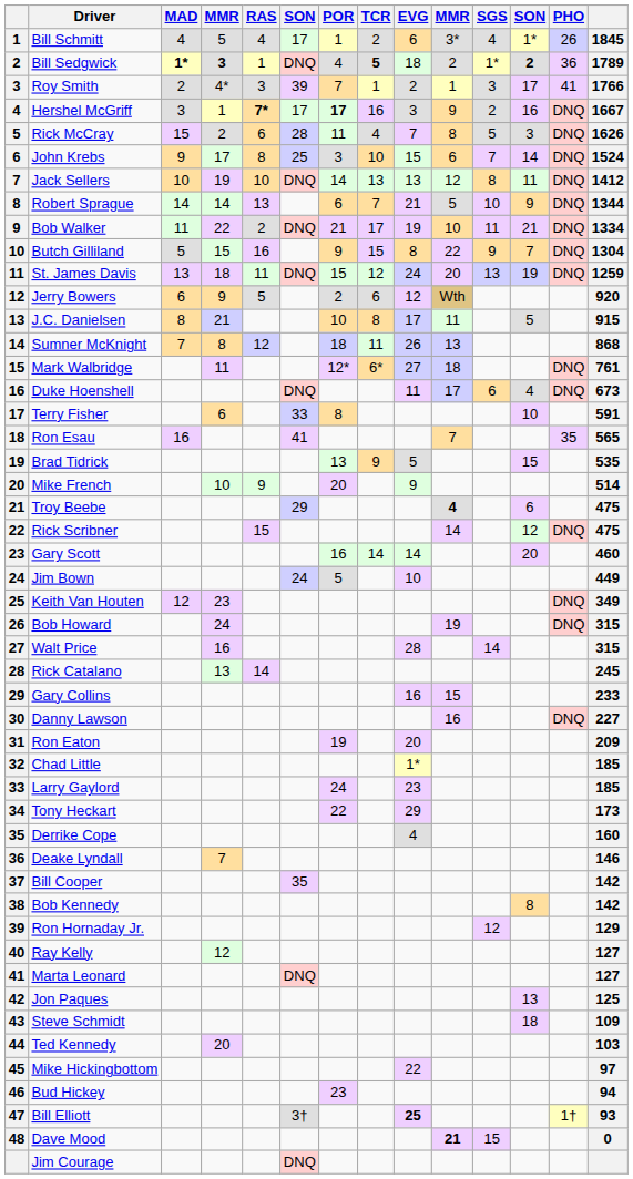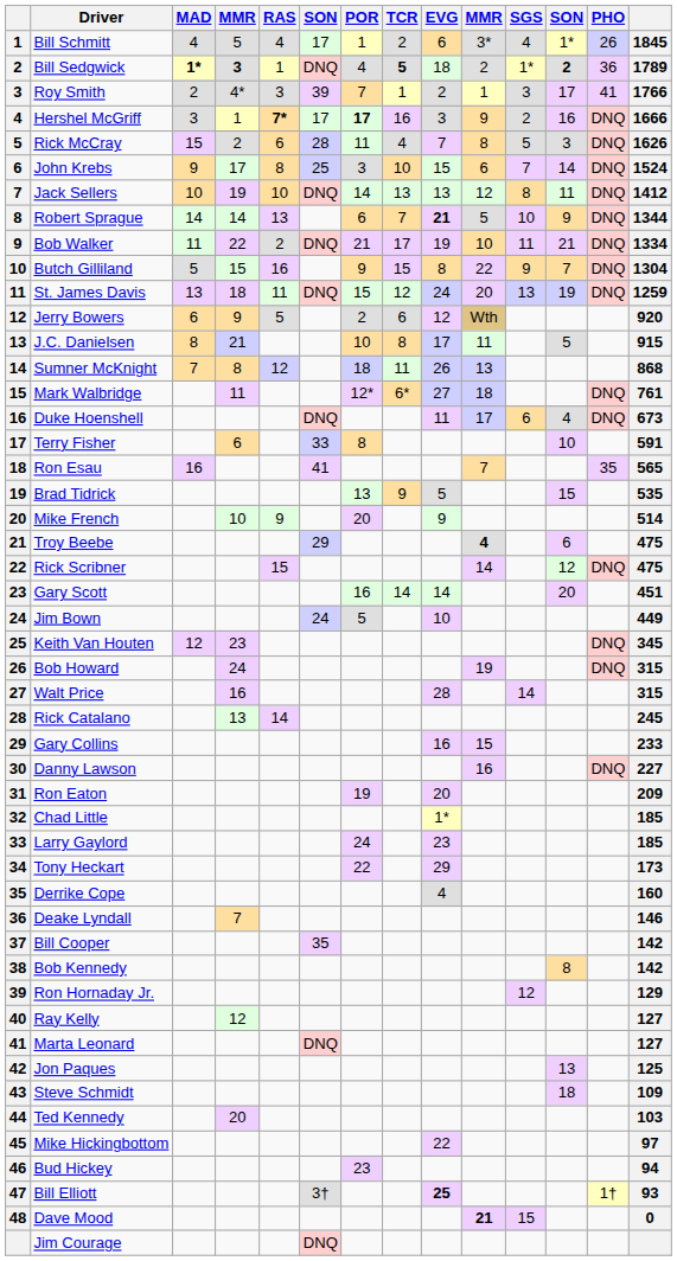 <table class="wikitable" style="font-size:77%; text-align:center">
 <tr valign="top">
 <th></th>
 <th>Driver</th>
 <th><a href='#'>MAD</a></th>
 <th><a href='#'>MMR</a></th>
 <th><a href='#'>RAS</a></th>
 <th><a href='#'>SON</a></th>
 <th><a href='#'>POR</a></th>
 <th><a href='#'>TCR</a></th>
 <th><a href='#'>EVG</a></th>
 <th><a href='#'>MMR</a></th>
 <th><a href='#'>SGS</a></th>
 <th><a href='#'>SON</a></th>
 <th><a href='#'>PHO</a></th>
 <th valign="middle"></th>
 </tr>
 <tr>
 <th>1</th>
 <td align="left"><a href='#'>Bill Schmitt</a></td>
 <td style="background-color:#DFDFDF";>4</td>
 <td style="background-color:#DFDFDF";>5</td>
 <td style="background-color:#DFDFDF";>4</td>
 <td style="background-color:#DFFFDF";>17</td>
 <td style="background-color:#FFFFBF";>1</td>
 <td style="background-color:#DFDFDF";>2</td>
 <td style="background-color:#FFDF9F";>6</td>
 <td style="background-color:#DFDFDF";>3*</td>
 <td style="background-color:#DFDFDF";>4</td>
 <td style="background-color:#FFFFBF";>1*</td>
 <td style="background-color:#CFCFFF";>26</td>
 <th>1845</th>
 </tr>
 <tr>
 <th>2</th>
 <td align="left"><a href='#'>Bill Sedgwick</a></td>
 <td style="background-color:#FFFFBF";><strong>1*</strong></td>
 <td style="background-color:#DFDFDF";><strong>3</strong></td>
 <td style="background-color:#FFFFBF";>1</td>
 <td style="background-color:#FFCFCF";>DNQ</td>
 <td style="background-color:#DFDFDF";>4</td>
 <td style="background-color:#DFDFDF";><strong>5</strong></td>
 <td style="background-color:#DFFFDF";>18</td>
 <td style="background-color:#DFDFDF";>2</td>
 <td style="background-color:#FFFFBF";>1*</td>
 <td style="background-color:#DFDFDF";><strong>2</strong></td>
 <td style="background-color:#EFCFFF";>36</td>
 <th>1789</th>
 </tr>
 <tr>
 <th>3</th>
 <td align="left"><a href='#'>Roy Smith</a></td>
 <td style="background-color:#DFDFDF";>2</td>
 <td style="background-color:#DFDFDF";>4*</td>
 <td style="background-color:#DFDFDF";>3</td>
 <td style="background-color:#EFCFFF";>39</td>
 <td style="background-color:#FFDF9F";>7</td>
 <td style="background-color:#FFFFBF";>1</td>
 <td style="background-color:#DFDFDF";>2</td>
 <td style="background-color:#FFFFBF";>1</td>
 <td style="background-color:#DFDFDF";>3</td>
 <td style="background-color:#EFCFFF";>17</td>
 <td style="background-color:#EFCFFF";>41</td>
 <th>1766</th>
 </tr>
 <tr>
 <th>4</th>
 <td align="left"><a href='#'>Hershel McGriff</a></td>
 <td style="background-color:#DFDFDF";>3</td>
 <td style="background-color:#FFFFBF";>1</td>
 <td style="background-color:#FFDF9F";><strong>7*</strong></td>
 <td style="background-color:#DFFFDF";>17</td>
 <td style="background-color:#DFFFDF";><strong>17</strong></td>
 <td style="background-color:#EFCFFF";>16</td>
 <td style="background-color:#DFDFDF";>3</td>
 <td style="background-color:#FFDF9F";>9</td>
 <td style="background-color:#DFDFDF";>2</td>
 <td style="background-color:#EFCFFF";>16</td>
 <td style="background-color:#FFCFCF";>DNQ</td>
-<th>1667</th>
+<th>1666</th>
 </tr>
 <tr>
 <th>5</th>
 <td align="left"><a href='#'>Rick McCray</a></td>
 <td style="background-color:#EFCFFF";>15</td>
 <td style="background-color:#DFDFDF";>2</td>
 <td style="background-color:#FFDF9F";>6</td>
 <td style="background-color:#CFCFFF";>28</td>
 <td style="background-color:#DFFFDF";>11</td>
 <td style="background-color:#DFDFDF";>4</td>
 <td style="background-color:#EFCFFF";>7</td>
 <td style="background-color:#FFDF9F";>8</td>
 <td style="background-color:#DFDFDF";>5</td>
 <td style="background-color:#DFDFDF";>3</td>
 <td style="background-color:#FFCFCF";>DNQ</td>
 <th>1626</th>
 </tr>
 <tr>
 <th>6</th>
 <td align="left"><a href='#'>John Krebs</a></td>
 <td style="background-color:#FFDF9F";>9</td>
 <td style="background-color:#DFFFDF";>17</td>
 <td style="background-color:#FFDF9F";>8</td>
 <td style="background-color:#CFCFFF";>25</td>
 <td style="background-color:#DFDFDF";>3</td>
 <td style="background-color:#FFDF9F";>10</td>
 <td style="background-color:#DFFFDF";>15</td>
 <td style="background-color:#FFDF9F";>6</td>
 <td style="background-color:#EFCFFF";>7</td>
 <td style="background-color:#EFCFFF";>14</td>
 <td style="background-color:#FFCFCF";>DNQ</td>
 <th>1524</th>
 </tr>
 <tr>
 <th>7</th>
 <td align="left"><a href='#'>Jack Sellers</a></td>
 <td style="background-color:#FFDF9F";>10</td>
 <td style="background-color:#EFCFFF";>19</td>
 <td style="background-color:#FFDF9F";>10</td>
 <td style="background-color:#FFCFCF";>DNQ</td>
 <td style="background-color:#DFFFDF";>14</td>
 <td style="background-color:#DFFFDF";>13</td>
 <td style="background-color:#DFFFDF";>13</td>
 <td style="background-color:#DFFFDF";>12</td>
 <td style="background-color:#FFDF9F";>8</td>
 <td style="background-color:#DFFFDF";>11</td>
 <td style="background-color:#FFCFCF";>DNQ</td>
 <th>1412</th>
 </tr>
 <tr>
 <th>8</th>
 <td align="left"><a href='#'>Robert Sprague</a></td>
 <td style="background-color:#DFFFDF";>14</td>
 <td style="background-color:#DFFFDF";>14</td>
 <td style="background-color:#EFCFFF";>13</td>
 <td></td>
 <td style="background-color:#FFDF9F";>6</td>
 <td style="background-color:#FFDF9F";>7</td>
-<td style="background-color:#EFCFFF";>21</td>
+<td style="background-color:#EFCFFF";><strong>21</strong></td>
 <td style="background-color:#DFDFDF";>5</td>
 <td style="background-color:#EFCFFF";>10</td>
 <td style="background-color:#FFDF9F";>9</td>
 <td style="background-color:#FFCFCF";>DNQ</td>
 <th>1344</th>
 </tr>
 <tr>
 <th>9</th>
 <td align="left"><a href='#'>Bob Walker</a></td>
 <td style="background-color:#DFFFDF";>11</td>
 <td style="background-color:#EFCFFF";>22</td>
 <td style="background-color:#DFDFDF";>2</td>
 <td style="background-color:#FFCFCF";>DNQ</td>
 <td style="background-color:#EFCFFF";>21</td>
 <td style="background-color:#EFCFFF";>17</td>
 <td style="background-color:#EFCFFF";>19</td>
 <td style="background-color:#FFDF9F";>10</td>
 <td style="background-color:#EFCFFF";>11</td>
 <td style="background-color:#EFCFFF";>21</td>
 <td style="background-color:#FFCFCF";>DNQ</td>
 <th>1334</th>
 </tr>
 <tr>
 <th>10</th>
 <td align="left"><a href='#'>Butch Gilliland</a></td>
 <td style="background-color:#DFDFDF";>5</td>
 <td style="background-color:#DFFFDF";>15</td>
 <td style="background-color:#EFCFFF";>16</td>
 <td></td>
 <td style="background-color:#FFDF9F";>9</td>
 <td style="background-color:#EFCFFF";>15</td>
 <td style="background-color:#FFDF9F";>8</td>
 <td style="background-color:#EFCFFF";>22</td>
 <td style="background-color:#FFDF9F";>9</td>
 <td style="background-color:#FFDF9F";>7</td>
 <td style="background-color:#FFCFCF";>DNQ</td>
 <th>1304</th>
 </tr>
 <tr>
 <th>11</th>
 <td align="left"><a href='#'>St. James Davis</a></td>
 <td style="background-color:#EFCFFF";>13</td>
 <td style="background-color:#EFCFFF";>18</td>
 <td style="background-color:#DFFFDF";>11</td>
 <td style="background-color:#FFCFCF";>DNQ</td>
 <td style="background-color:#DFFFDF";>15</td>
 <td style="background-color:#DFFFDF";>12</td>
 <td style="background-color:#CFCFFF";>24</td>
 <td style="background-color:#EFCFFF";>20</td>
 <td style="background-color:#CFCFFF";>13</td>
 <td style="background-color:#CFCFFF";>19</td>
 <td style="background-color:#FFCFCF";>DNQ</td>
 <th>1259</th>
 </tr>
 <tr>
 <th>12</th>
 <td align="left"><a href='#'>Jerry Bowers</a></td>
 <td style="background-color:#FFDF9F";>6</td>
 <td style="background-color:#FFDF9F";>9</td>
 <td style="background-color:#DFDFDF";>5</td>
 <td></td>
 <td style="background-color:#DFDFDF";>2</td>
 <td style="background-color:#DFDFDF";>6</td>
 <td style="background-color:#EFCFFF";>12</td>
 <td style="background-color:#DFC484";>Wth</td>
 <td></td>
 <td></td>
 <td></td>
 <th>920</th>
 </tr>
 <tr>
 <th>13</th>
 <td align="left"><a href='#'>J.C. Danielsen</a></td>
 <td style="background-color:#FFDF9F";>8</td>
 <td style="background-color:#CFCFFF";>21</td>
 <td></td>
 <td></td>
 <td style="background-color:#FFDF9F";>10</td>
 <td style="background-color:#FFDF9F";>8</td>
 <td style="background-color:#CFCFFF";>17</td>
 <td style="background-color:#DFFFDF";>11</td>
 <td></td>
 <td style="background-color:#DFDFDF";>5</td>
 <td></td>
 <th>915</th>
 </tr>
 <tr>
 <th>14</th>
 <td align="left"><a href='#'>Sumner McKnight</a></td>
 <td style="background-color:#FFDF9F";>7</td>
 <td style="background-color:#FFDF9F";>8</td>
 <td style="background-color:#CFCFFF";>12</td>
 <td></td>
 <td style="background-color:#CFCFFF";>18</td>
 <td style="background-color:#DFFFDF";>11</td>
 <td style="background-color:#CFCFFF";>26</td>
 <td style="background-color:#CFCFFF";>13</td>
 <td></td>
 <td></td>
 <td></td>
 <th>868</th>
 </tr>
 <tr>
 <th>15</th>
 <td align="left"><a href='#'>Mark Walbridge</a></td>
 <td></td>
 <td style="background-color:#EFCFFF";>11</td>
 <td></td>
 <td></td>
 <td style="background-color:#EFCFFF";>12*</td>
 <td style="background-color:#FFDF9F";>6*</td>
 <td style="background-color:#CFCFFF";>27</td>
 <td style="background-color:#CFCFFF";>18</td>
 <td></td>
 <td></td>
 <td style="background-color:#FFCFCF";>DNQ</td>
 <th>761</th>
 </tr>
 <tr>
 <th>16</th>
 <td align="left"><a href='#'>Duke Hoenshell</a></td>
 <td></td>
 <td></td>
 <td></td>
 <td style="background-color:#FFCFCF";>DNQ</td>
 <td></td>
 <td></td>
 <td style="background-color:#EFCFFF";>11</td>
 <td style="background-color:#CFCFFF";>17</td>
 <td style="background-color:#FFDF9F";>6</td>
 <td style="background-color:#DFDFDF";>4</td>
 <td style="background-color:#FFCFCF";>DNQ</td>
 <th>673</th>
 </tr>
 <tr>
 <th>17</th>
 <td align="left"><a href='#'>Terry Fisher</a></td>
 <td></td>
 <td style="background-color:#FFDF9F";>6</td>
 <td></td>
 <td style="background-color:#CFCFFF";>33</td>
 <td style="background-color:#FFDF9F";>8</td>
 <td></td>
 <td></td>
 <td></td>
 <td></td>
 <td style="background-color:#EFCFFF";>10</td>
 <td></td>
 <th>591</th>
 </tr>
 <tr>
 <th>18</th>
 <td align="left"><a href='#'>Ron Esau</a></td>
 <td style="background-color:#EFCFFF";>16</td>
 <td></td>
 <td></td>
 <td style="background-color:#EFCFFF";>41</td>
 <td></td>
 <td></td>
 <td></td>
 <td style="background-color:#FFDF9F";>7</td>
 <td></td>
 <td></td>
 <td style="background-color:#EFCFFF";>35</td>
 <th>565</th>
 </tr>
 <tr>
 <th>19</th>
 <td align="left"><a href='#'>Brad Tidrick</a></td>
 <td></td>
 <td></td>
 <td></td>
 <td></td>
 <td style="background-color:#DFFFDF";>13</td>
 <td style="background-color:#FFDF9F";>9</td>
 <td style="background-color:#DFDFDF";>5</td>
 <td></td>
 <td></td>
 <td style="background-color:#EFCFFF";>15</td>
 <td></td>
 <th>535</th>
 </tr>
 <tr>
 <th>20</th>
 <td align="left"><a href='#'>Mike French</a></td>
 <td></td>
 <td style="background-color:#DFFFDF";>10</td>
 <td style="background-color:#DFFFDF";>9</td>
 <td></td>
 <td style="background-color:#EFCFFF";>20</td>
 <td></td>
 <td style="background-color:#DFFFDF";>9</td>
 <td></td>
 <td></td>
 <td></td>
 <td></td>
 <th>514</th>
 </tr>
 <tr>
 <th>21</th>
 <td align="left"><a href='#'>Troy Beebe</a></td>
 <td></td>
 <td></td>
 <td></td>
 <td style="background-color:#CFCFFF";>29</td>
 <td></td>
 <td></td>
 <td></td>
 <td style="background-color:#DFDFDF";><strong>4</strong></td>
 <td></td>
 <td style="background-color:#EFCFFF";>6</td>
 <td></td>
 <th>475</th>
 </tr>
 <tr>
 <th>22</th>
 <td align="left"><a href='#'>Rick Scribner</a></td>
 <td></td>
 <td></td>
 <td style="background-color:#EFCFFF";>15</td>
 <td></td>
 <td></td>
 <td></td>
 <td></td>
 <td style="background-color:#EFCFFF";>14</td>
 <td></td>
 <td style="background-color:#DFFFDF";>12</td>
 <td style="background-color:#FFCFCF";>DNQ</td>
 <th>475</th>
 </tr>
 <tr>
 <th>23</th>
 <td align="left"><a href='#'>Gary Scott</a></td>
 <td></td>
 <td></td>
 <td></td>
 <td></td>
 <td style="background-color:#DFFFDF";>16</td>
 <td style="background-color:#DFFFDF";>14</td>
 <td style="background-color:#DFFFDF";>14</td>
 <td></td>
 <td></td>
 <td style="background-color:#EFCFFF";>20</td>
 <td></td>
-<th>460</th>
+<th>451</th>
 </tr>
 <tr>
 <th>24</th>
 <td align="left"><a href='#'>Jim Bown</a></td>
 <td></td>
 <td></td>
 <td></td>
 <td style="background-color:#CFCFFF";>24</td>
 <td style="background-color:#DFDFDF";>5</td>
 <td></td>
 <td style="background-color:#EFCFFF";>10</td>
 <td></td>
 <td></td>
 <td></td>
 <td></td>
 <th>449</th>
 </tr>
 <tr>
 <th>25</th>
 <td align="left"><a href='#'>Keith Van Houten</a></td>
 <td style="background-color:#EFCFFF";>12</td>
 <td style="background-color:#EFCFFF";>23</td>
 <td></td>
 <td></td>
 <td></td>
 <td></td>
 <td></td>
 <td></td>
 <td></td>
 <td></td>
 <td style="background-color:#FFCFCF";>DNQ</td>
-<th>349</th>
+<th>345</th>
 </tr>
 <tr>
 <th>26</th>
 <td align="left"><a href='#'>Bob Howard</a></td>
 <td></td>
 <td style="background-color:#EFCFFF";>24</td>
 <td></td>
 <td></td>
 <td></td>
 <td></td>
 <td></td>
 <td style="background-color:#EFCFFF";>19</td>
 <td></td>
 <td></td>
 <td style="background-color:#FFCFCF";>DNQ</td>
 <th>315</th>
 </tr>
 <tr>
 <th>27</th>
 <td align="left"><a href='#'>Walt Price</a></td>
 <td></td>
 <td style="background-color:#EFCFFF";>16</td>
 <td></td>
 <td></td>
 <td></td>
 <td></td>
 <td style="background-color:#EFCFFF";>28</td>
 <td></td>
 <td style="background-color:#EFCFFF";>14</td>
 <td></td>
 <td></td>
 <th>315</th>
 </tr>
 <tr>
 <th>28</th>
 <td align="left"><a href='#'>Rick Catalano</a></td>
 <td></td>
 <td style="background-color:#DFFFDF";>13</td>
 <td style="background-color:#EFCFFF";>14</td>
 <td></td>
 <td></td>
 <td></td>
 <td></td>
 <td></td>
 <td></td>
 <td></td>
 <td></td>
 <th>245</th>
 </tr>
 <tr>
 <th>29</th>
 <td align="left"><a href='#'>Gary Collins</a></td>
 <td></td>
 <td></td>
 <td></td>
 <td></td>
 <td></td>
 <td></td>
 <td style="background-color:#EFCFFF";>16</td>
 <td style="background-color:#EFCFFF";>15</td>
 <td></td>
 <td></td>
 <td></td>
 <th>233</th>
 </tr>
 <tr>
 <th>30</th>
 <td align="left"><a href='#'>Danny Lawson</a></td>
 <td></td>
 <td></td>
 <td></td>
 <td></td>
 <td></td>
 <td></td>
 <td></td>
 <td style="background-color:#EFCFFF";>16</td>
 <td></td>
 <td></td>
 <td style="background-color:#FFCFCF";>DNQ</td>
 <th>227</th>
 </tr>
 <tr>
 <th>31</th>
 <td align="left"><a href='#'>Ron Eaton</a></td>
 <td></td>
 <td></td>
 <td></td>
 <td></td>
 <td style="background-color:#EFCFFF";>19</td>
 <td></td>
 <td style="background-color:#EFCFFF";>20</td>
 <td></td>
 <td></td>
 <td></td>
 <td></td>
 <th>209</th>
 </tr>
 <tr>
 <th>32</th>
 <td align="left"><a href='#'>Chad Little</a></td>
 <td></td>
 <td></td>
 <td></td>
 <td></td>
 <td></td>
 <td></td>
 <td style="background-color:#FFFFBF";>1*</td>
 <td></td>
 <td></td>
 <td></td>
 <td></td>
 <th>185</th>
 </tr>
 <tr>
 <th>33</th>
 <td align="left"><a href='#'>Larry Gaylord</a></td>
 <td></td>
 <td></td>
 <td></td>
 <td></td>
 <td style="background-color:#EFCFFF";>24</td>
 <td></td>
 <td style="background-color:#EFCFFF";>23</td>
 <td></td>
 <td></td>
 <td></td>
 <td></td>
 <th>185</th>
 </tr>
 <tr>
 <th>34</th>
 <td align="left"><a href='#'>Tony Heckart</a></td>
 <td></td>
 <td></td>
 <td></td>
 <td></td>
 <td style="background-color:#EFCFFF";>22</td>
 <td></td>
 <td style="background-color:#EFCFFF";>29</td>
 <td></td>
 <td></td>
 <td></td>
 <td></td>
 <th>173</th>
 </tr>
 <tr>
 <th>35</th>
 <td align="left"><a href='#'>Derrike Cope</a></td>
 <td></td>
 <td></td>
 <td></td>
 <td></td>
 <td></td>
 <td></td>
 <td style="background-color:#DFDFDF";>4</td>
 <td></td>
 <td></td>
 <td></td>
 <td></td>
 <th>160</th>
 </tr>
 <tr>
 <th>36</th>
 <td align="left"><a href='#'>Deake Lyndall</a></td>
 <td></td>
 <td style="background-color:#FFDF9F";>7</td>
 <td></td>
 <td></td>
 <td></td>
 <td></td>
 <td></td>
 <td></td>
 <td></td>
 <td></td>
 <td></td>
 <th>146</th>
 </tr>
 <tr>
 <th>37</th>
 <td align="left"><a href='#'>Bill Cooper</a></td>
 <td></td>
 <td></td>
 <td></td>
 <td style="background-color:#EFCFFF";>35</td>
 <td></td>
 <td></td>
 <td></td>
 <td></td>
 <td></td>
 <td></td>
 <td></td>
 <th>142</th>
 </tr>
 <tr>
 <th>38</th>
 <td align="left"><a href='#'>Bob Kennedy</a></td>
 <td></td>
 <td></td>
 <td></td>
 <td></td>
 <td></td>
 <td></td>
 <td></td>
 <td></td>
 <td></td>
 <td style="background-color:#FFDF9F";>8</td>
 <td></td>
 <th>142</th>
 </tr>
 <tr>
 <th>39</th>
 <td align="left"><a href='#'>Ron Hornaday Jr.</a></td>
 <td></td>
 <td></td>
 <td></td>
 <td></td>
 <td></td>
 <td></td>
 <td></td>
 <td></td>
 <td style="background-color:#EFCFFF";>12</td>
 <td></td>
 <td></td>
 <th>129</th>
 </tr>
 <tr>
 <th>40</th>
 <td align="left"><a href='#'>Ray Kelly</a></td>
 <td></td>
 <td style="background-color:#DFFFDF";>12</td>
 <td></td>
 <td></td>
 <td></td>
 <td></td>
 <td></td>
 <td></td>
 <td></td>
 <td></td>
 <td></td>
 <th>127</th>
 </tr>
 <tr>
 <th>41</th>
 <td align="left"><a href='#'>Marta Leonard</a></td>
 <td></td>
 <td></td>
 <td></td>
 <td style="background-color:#FFCFCF";>DNQ</td>
 <td></td>
 <td></td>
 <td></td>
 <td></td>
 <td></td>
 <td></td>
 <td></td>
 <th>127</th>
 </tr>
 <tr>
 <th>42</th>
 <td align="left"><a href='#'>Jon Paques</a></td>
 <td></td>
 <td></td>
 <td></td>
 <td></td>
 <td></td>
 <td></td>
 <td></td>
 <td></td>
 <td></td>
 <td style="background-color:#EFCFFF" ;>13</td>
 <td></td>
 <th>125</th>
 </tr>
 <tr>
 <th>43</th>
 <td align="left"><a href='#'>Steve Schmidt</a></td>
 <td></td>
 <td></td>
 <td></td>
 <td></td>
 <td></td>
 <td></td>
 <td></td>
 <td></td>
 <td></td>
 <td style="background-color:#EFCFFF" ;>18</td>
 <td></td>
 <th>109</th>
 </tr>
 <tr>
 <th>44</th>
 <td align="left"><a href='#'>Ted Kennedy</a></td>
 <td></td>
 <td style="background-color:#EFCFFF" ;>20</td>
 <td></td>
 <td></td>
 <td></td>
 <td></td>
 <td></td>
 <td></td>
 <td></td>
 <td></td>
 <td></td>
 <th>103</th>
 </tr>
 <tr>
 <th>45</th>
 <td align="left"><a href='#'>Mike Hickingbottom</a></td>
 <td></td>
 <td></td>
 <td></td>
 <td></td>
 <td></td>
 <td></td>
 <td style="background-color:#EFCFFF" ;>22</td>
 <td></td>
 <td></td>
 <td></td>
 <td></td>
 <th>97</th>
 </tr>
 <tr>
 <th>46</th>
 <td align="left"><a href='#'>Bud Hickey</a></td>
 <td></td>
 <td></td>
 <td></td>
 <td></td>
 <td style="background-color:#EFCFFF" ;>23</td>
 <td></td>
 <td></td>
 <td></td>
 <td></td>
 <td></td>
 <td></td>
 <th>94</th>
 </tr>
 <tr>
 <th>47</th>
 <td align="left"><a href='#'>Bill Elliott</a></td>
 <td></td>
 <td></td>
 <td></td>
 <td style="background-color:#DFDFDF";>3†</td>
 <td></td>
 <td></td>
 <td style="background-color:#EFCFFF" ;><strong>25</strong></td>
 <td></td>
 <td></td>
 <td></td>
 <td style="background-color:#FFFFBF";>1†</td>
 <th>93</th>
 </tr>
 <tr>
 <th>48</th>
 <td align="left"><a href='#'>Dave Mood</a></td>
 <td></td>
 <td></td>
 <td></td>
 <td></td>
 <td></td>
 <td></td>
 <td></td>
 <td style="background-color:#EFCFFF" ;><strong>21</strong></td>
 <td style="background-color:#EFCFFF" ;>15</td>
 <td></td>
 <td></td>
 <th>0</th>
 </tr>
 <tr>
 <th></th>
 <td align="left"><a href='#'>Jim Courage</a></td>
 <td></td>
 <td></td>
 <td></td>
 <td style="background-color:#FFCFCF";>DNQ</td>
 <td></td>
 <td></td>
 <td></td>
 <td></td>
 <td></td>
 <td></td>
 <td></td>
 <th></th>
 </tr>
 </table>
